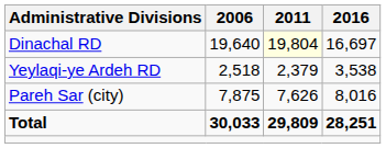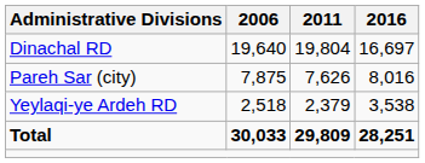 <table class="wikitable">
 <tr>
 <th>Administrative Divisions</th>
 <th>2006</th>
 <th>2011</th>
 <th>2016</th>
 </tr>
 <tr>
 <td><a href='#'>Dinachal RD</a></td>
 <td style="text-align: right;">19,640</td>
-<td style="background: lightyellow; text-align: right;">19,804</td>
+<td style="text-align: right;">19,804</td>
 <td style="text-align: right;">16,697</td>
+</tr>
+<tr>
+<td><a href='#'>Pareh Sar</a> (city)</td>
+<td style="text-align: right;">7,875</td>
+<td style="text-align: right;">7,626</td>
+<td style="text-align: right;">8,016</td>
 </tr>
 <tr>
 <td><a href='#'>Yeylaqi-ye Ardeh RD</a></td>
 <td style="text-align: right;">2,518</td>
 <td style="text-align: right;">2,379</td>
 <td style="text-align: right;">3,538</td>
-</tr>
-<tr>
-<td><a href='#'>Pareh Sar</a> (city)</td>
-<td style="text-align: right;">7,875</td>
-<td style="text-align: right;">7,626</td>
-<td style="text-align: right;">8,016</td>
 </tr>
 <tr>
 <td><strong>Total</strong></td>
 <td style="text-align: right;"><strong>30,033</strong></td>
 <td style="text-align: right;"><strong>29,809</strong></td>
 <td style="text-align: right;"><strong>28,251</strong></td>
 </tr>
 <tr>
 <td colspan=4></td>
 </tr>
 </table>
